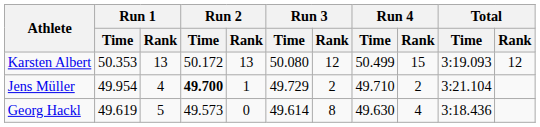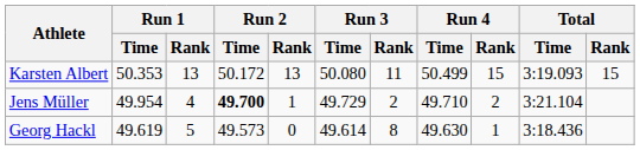 <table class="wikitable" border="1" style="font-size:90%">
 <tr>
 <th rowspan="2">Athlete</th>
 <th colspan="2">Run 1</th>
 <th colspan="2">Run 2</th>
 <th colspan="2">Run 3</th>
 <th colspan="2">Run 4</th>
 <th colspan="2">Total</th>
 </tr>
 <tr>
 <th>Time</th>
 <th>Rank</th>
 <th>Time</th>
 <th>Rank</th>
 <th>Time</th>
 <th>Rank</th>
 <th>Time</th>
 <th>Rank</th>
 <th>Time</th>
 <th>Rank</th>
 </tr>
 <tr>
 <td><a href='#'>Karsten Albert</a></td>
 <td align="center">50.353</td>
 <td align="center">13</td>
 <td align="center">50.172</td>
 <td align="center">13</td>
 <td align="center">50.080</td>
-<td align="center">12</td>
+<td align="center">11</td>
 <td align="center">50.499</td>
 <td align="center">15</td>
 <td align="center">3:19.093</td>
-<td align="center">12</td>
+<td align="center">15</td>
 </tr>
 <tr>
 <td><a href='#'>Jens Müller</a></td>
 <td align="center">49.954</td>
 <td align="center">4</td>
 <td align="center"><strong>49.700</strong></td>
 <td align="center">1</td>
 <td align="center">49.729</td>
 <td align="center">2</td>
 <td align="center">49.710</td>
 <td align="center">2</td>
 <td align="center">3:21.104</td>
 <td align="center"></td>
 </tr>
 <tr>
 <td><a href='#'>Georg Hackl</a></td>
 <td align="center">49.619</td>
 <td align="center">5</td>
 <td align="center">49.573</td>
 <td align="center">0</td>
 <td align="center">49.614</td>
 <td align="center">8</td>
 <td align="center">49.630</td>
-<td align="center">4</td>
+<td align="center">1</td>
 <td align="center">3:18.436</td>
 <td align="center"></td>
 </tr>
 </table>
